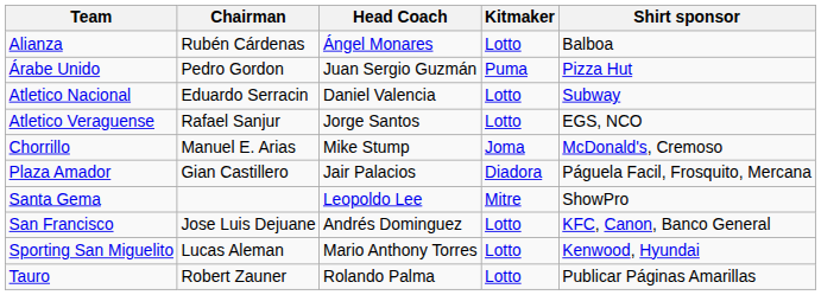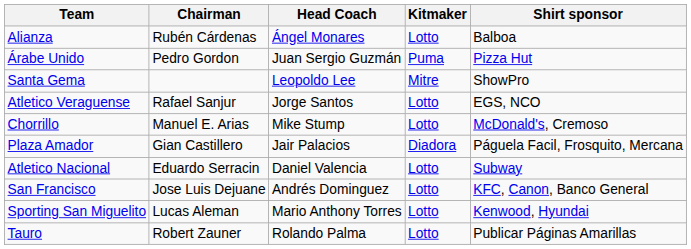 <table class="wikitable sortable">
 <tr>
 <th>Team</th>
 <th>Chairman</th>
 <th>Head Coach</th>
 <th>Kitmaker</th>
 <th>Shirt sponsor</th>
 </tr>
 <tr>
 <td><a href='#'>Alianza</a></td>
 <td> Rubén Cárdenas</td>
 <td> <a href='#'>Ángel Monares</a></td>
 <td><a href='#'>Lotto</a></td>
 <td>Balboa</td>
 </tr>
 <tr>
 <td><a href='#'>Árabe Unido</a></td>
 <td> Pedro Gordon</td>
 <td> Juan Sergio Guzmán</td>
 <td><a href='#'>Puma</a></td>
 <td><a href='#'>Pizza Hut</a></td>
 </tr>
 <tr>
-<td><a href='#'>Atletico Nacional</a></td>
-<td> Eduardo Serracin</td>
-<td> Daniel Valencia</td>
-<td><a href='#'>Lotto</a></td>
-<td><a href='#'>Subway</a></td>
+<td><a href='#'>Santa Gema</a></td>
+<td></td>
+<td> <a href='#'>Leopoldo Lee</a></td>
+<td><a href='#'>Mitre</a></td>
+<td>ShowPro</td>
 </tr>
 <tr>
 <td><a href='#'>Atletico Veraguense</a></td>
 <td> Rafael Sanjur</td>
 <td> Jorge Santos</td>
 <td><a href='#'>Lotto</a></td>
 <td>EGS, NCO</td>
 </tr>
 <tr>
 <td><a href='#'>Chorrillo</a></td>
 <td> Manuel E. Arias</td>
 <td> Mike Stump</td>
-<td><a href='#'>Joma</a></td>
+<td><a href='#'>Lotto</a></td>
 <td><a href='#'>McDonald's</a>, Cremoso</td>
 </tr>
 <tr>
 <td><a href='#'>Plaza Amador</a></td>
 <td> Gian Castillero</td>
 <td> Jair Palacios</td>
 <td><a href='#'>Diadora</a></td>
 <td>Páguela Facil, Frosquito, Mercana</td>
 </tr>
 <tr>
-<td><a href='#'>Santa Gema</a></td>
-<td></td>
-<td> <a href='#'>Leopoldo Lee</a></td>
-<td><a href='#'>Mitre</a></td>
-<td>ShowPro</td>
+<td><a href='#'>Atletico Nacional</a></td>
+<td> Eduardo Serracin</td>
+<td> Daniel Valencia</td>
+<td><a href='#'>Lotto</a></td>
+<td><a href='#'>Subway</a></td>
 </tr>
 <tr>
 <td><a href='#'>San Francisco</a></td>
 <td> Jose Luis Dejuane</td>
 <td> Andrés Dominguez</td>
 <td><a href='#'>Lotto</a></td>
 <td><a href='#'>KFC</a>, <a href='#'>Canon</a>, Banco General</td>
 </tr>
 <tr>
 <td><a href='#'>Sporting San Miguelito</a></td>
 <td> Lucas Aleman</td>
 <td> Mario Anthony Torres</td>
 <td><a href='#'>Lotto</a></td>
 <td><a href='#'>Kenwood</a>, <a href='#'>Hyundai</a></td>
 </tr>
 <tr>
 <td><a href='#'>Tauro</a></td>
 <td> Robert Zauner</td>
 <td> Rolando Palma</td>
 <td><a href='#'>Lotto</a></td>
 <td>Publicar Páginas Amarillas</td>
 </tr>
 </table>
